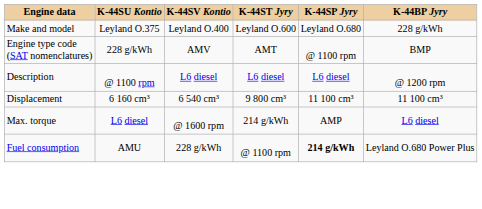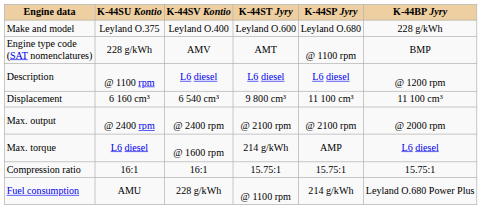 <table class="wikitable">
 <tr>
 <th align="center" style="background:#EECFA1">Engine data</th>
 <th style="background:#EECFA1">K-44SU <em>Kontio</em></th>
 <th style="background:#EECFA1">K-44SV <em>Kontio</em></th>
 <th style="background:#EECFA1">K-44ST <em>Jyry</em></th>
 <th style="background:#EECFA1">K-44SP <em>Jyry</em></th>
 <th style="background:#EECFA1">K-44BP <em>Jyry</em></th>
 </tr>
 <tr>
 <td align="left">Make and model</td>
 <td align="center">Leyland O.375</td>
 <td align="center">Leyland O.400</td>
 <td align="center">Leyland O.600</td>
 <td align="center">Leyland O.680</td>
 <td align="center">228 g/kWh</td>
 </tr>
 <tr>
 <td align="left">Engine type code <br>(<a href='#'>SAT</a> nomenclatures)</td>
 <td align="center">228 g/kWh</td>
 <td align="center">AMV</td>
 <td align="center">AMT</td>
 <td align="center"> <br>@ 1100 rpm</td>
 <td align="center">BMP</td>
 </tr>
 <tr>
 <td align="left">Description</td>
 <td align="center"> <br>@ 1100 <a href='#'>rpm</a></td>
 <td align="center"><a href='#'>L6</a> <a href='#'>diesel</a></td>
 <td align="center"><a href='#'>L6</a> <a href='#'>diesel</a></td>
 <td align="center"><a href='#'>L6</a> <a href='#'>diesel</a></td>
 <td align="center"> <br>@ 1200 rpm</td>
 </tr>
 <tr>
 <td align="left">Displacement</td>
 <td align="center">6 160 cm³</td>
 <td align="center">6 540 cm³</td>
 <td align="center">9 800 cm³</td>
 <td align="center">11 100 cm³</td>
 <td align="center">11 100 cm³</td>
 </tr>
 <tr>
+<td align="left">Max. output</td>
+<td align="center"> <br>@ 2400 <a href='#'>rpm</a></td>
+<td align="center"> <br>@ 2400 rpm</td>
+<td align="center"> <br>@ 2100 rpm</td>
+<td align="center"> <br>@ 2100 rpm</td>
+<td align="center"> <br>@ 2000 rpm</td>
+</tr>
+<tr>
 <td align="left">Max. torque</td>
 <td align="center"><a href='#'>L6</a> <a href='#'>diesel</a></td>
 <td align="center"> <br>@ 1600 rpm</td>
 <td align="center">214 g/kWh</td>
 <td align="center">AMP</td>
 <td align="center"><a href='#'>L6</a> <a href='#'>diesel</a></td>
 </tr>
 <tr>
+<td align="left">Compression ratio</td>
+<td align="center">16:1</td>
+<td align="center">16:1</td>
+<td align="center">15.75:1</td>
+<td align="center">15.75:1</td>
+<td align="center">15.75:1</td>
+</tr>
+<tr>
 <td align="left"><a href='#'>Fuel consumption</a></td>
 <td align="center">AMU</td>
 <td align="center">228 g/kWh</td>
 <td align="center"> <br>@ 1100 rpm</td>
-<td align="center"><strong>214 g/kWh</strong></td>
+<td align="center">214 g/kWh</td>
 <td align="center">Leyland O.680 Power Plus</td>
 </tr>
 </table>
